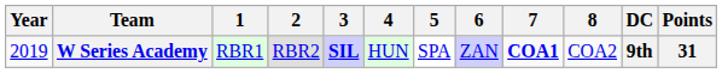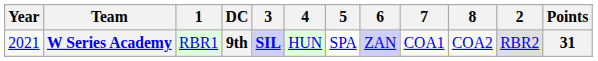 <table class="wikitable" style="text-align:center; font-size:85%">
 <tr>
 <th>Year</th>
 <th>Team</th>
 <th>1</th>
-<th>2</th>
+<th>DC</th>
 <th>3</th>
 <th>4</th>
 <th>5</th>
 <th>6</th>
 <th>7</th>
 <th>8</th>
-<th>DC</th>
+<th>2</th>
 <th>Points</th>
 </tr>
 <tr>
-<td><a href='#'>2019</a></td>
+<td><a href='#'>2021</a></td>
 <th nowrap><a href='#'>W Series Academy</a></th>
 <td style="background:#DFFFDF;"><a href='#'>RBR1</a><br></td>
-<td style="background:#DFDFDF;"><a href='#'>RBR2</a><br></td>
+<th>9th</th>
 <td style="background:#CFCFFF;"><strong><a href='#'>SIL</a><br></strong></td>
 <td style="background:#DFFFDF;"><a href='#'>HUN</a><br></td>
 <td style="background:#FFFFFF;"><a href='#'>SPA</a><br></td>
 <td style="background:#CFCFFF;"><a href='#'>ZAN</a><br></td>
-<td><strong><a href='#'>COA1</a></strong></td>
+<td><a href='#'>COA1</a></td>
 <td><a href='#'>COA2</a></td>
-<th>9th</th>
+<td style="background:#DFDFDF;"><a href='#'>RBR2</a><br></td>
 <th>31</th>
 </tr>
 </table>
